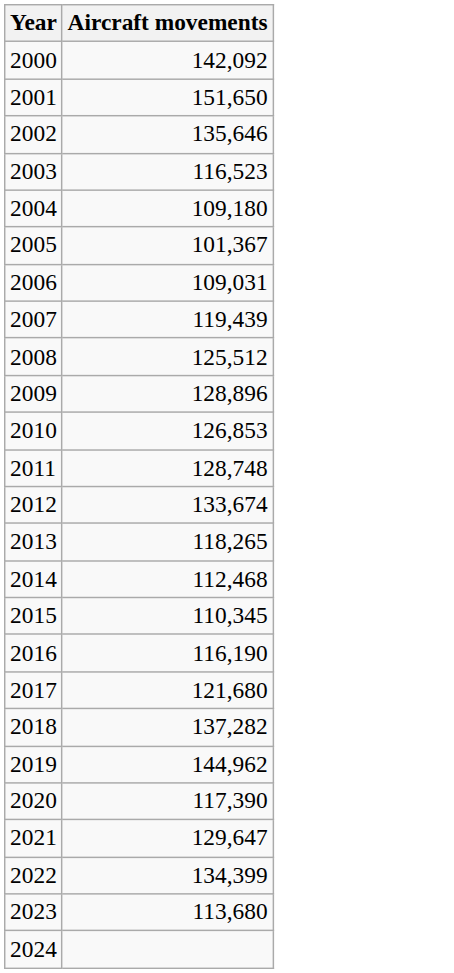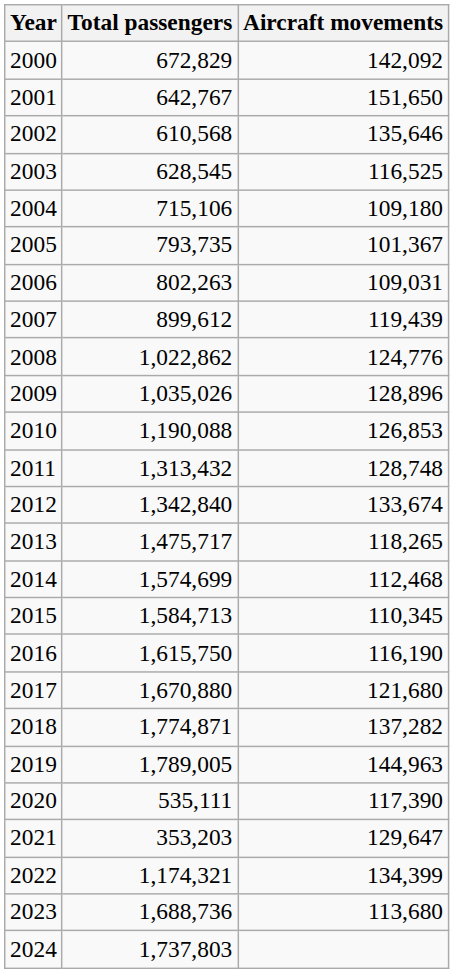 <table class="wikitable">
 <tr>
 <th>Year</th>
+<th>Total passengers</th>
 <th>Aircraft movements</th>
 </tr>
 <tr>
 <td>2000</td>
+<td align=right>672,829</td>
 <td align=right>142,092</td>
 </tr>
 <tr>
 <td>2001</td>
+<td align=right>642,767</td>
 <td align=right>151,650</td>
 </tr>
 <tr>
 <td>2002</td>
+<td align=right>610,568</td>
 <td align=right>135,646</td>
 </tr>
 <tr>
 <td>2003</td>
-<td align=right>116,523</td>
+<td align=right>628,545</td>
+<td align=right>116,525</td>
 </tr>
 <tr>
 <td>2004</td>
+<td align=right>715,106</td>
 <td align=right>109,180</td>
 </tr>
 <tr>
 <td>2005</td>
+<td align=right>793,735</td>
 <td align=right>101,367</td>
 </tr>
 <tr>
 <td>2006</td>
+<td align=right>802,263</td>
 <td align=right>109,031</td>
 </tr>
 <tr>
 <td>2007</td>
+<td align=right>899,612</td>
 <td align=right>119,439</td>
 </tr>
 <tr>
 <td>2008</td>
-<td align=right>125,512</td>
+<td align=right>1,022,862</td>
+<td align=right>124,776</td>
 </tr>
 <tr>
 <td>2009</td>
+<td align=right>1,035,026</td>
 <td align=right>128,896</td>
 </tr>
 <tr>
 <td>2010</td>
+<td align=right>1,190,088</td>
 <td align=right>126,853</td>
 </tr>
 <tr>
 <td>2011</td>
+<td align=right>1,313,432</td>
 <td align=right>128,748</td>
 </tr>
 <tr>
 <td>2012</td>
+<td align=right>1,342,840</td>
 <td align=right>133,674</td>
 </tr>
 <tr>
 <td>2013</td>
+<td align=right>1,475,717</td>
 <td align=right>118,265</td>
 </tr>
 <tr>
 <td>2014</td>
+<td align=right>1,574,699</td>
 <td align=right>112,468</td>
 </tr>
 <tr>
 <td>2015</td>
+<td align=right>1,584,713</td>
 <td align=right>110,345</td>
 </tr>
 <tr>
 <td>2016</td>
+<td align=right>1,615,750</td>
 <td align=right>116,190</td>
 </tr>
 <tr>
 <td>2017</td>
+<td align=right>1,670,880</td>
 <td align=right>121,680</td>
 </tr>
 <tr>
 <td>2018</td>
+<td align=right>1,774,871</td>
 <td align=right>137,282</td>
 </tr>
 <tr>
 <td>2019</td>
-<td align=right>144,962</td>
+<td align=right>1,789,005</td>
+<td align=right>144,963</td>
 </tr>
 <tr>
 <td>2020</td>
+<td align=right>535,111</td>
 <td align=right>117,390</td>
 </tr>
 <tr>
 <td>2021</td>
+<td align=right>353,203</td>
 <td align=right>129,647</td>
 </tr>
 <tr>
 <td>2022</td>
+<td align=right>1,174,321</td>
 <td align=right>134,399</td>
 </tr>
 <tr>
 <td>2023</td>
+<td align=right>1,688,736</td>
 <td align=right>113,680</td>
 </tr>
 <tr>
 <td>2024</td>
+<td align=right>1,737,803</td>
 <td align=right></td>
 </tr>
 </table>
